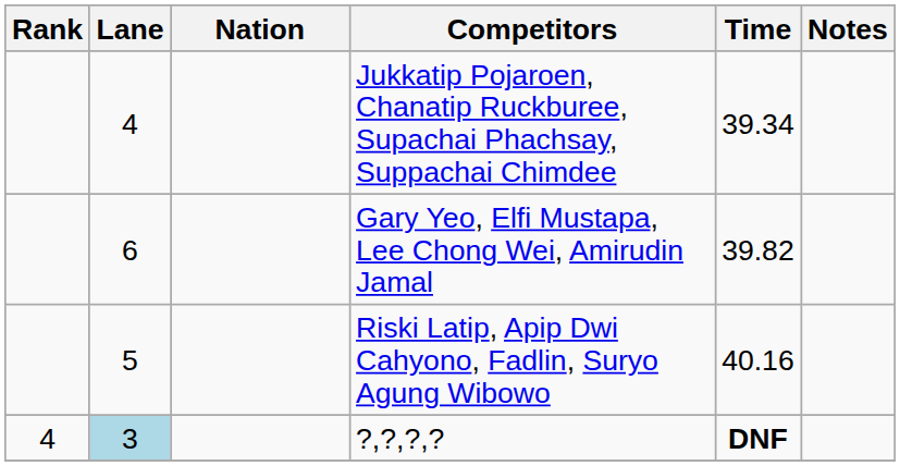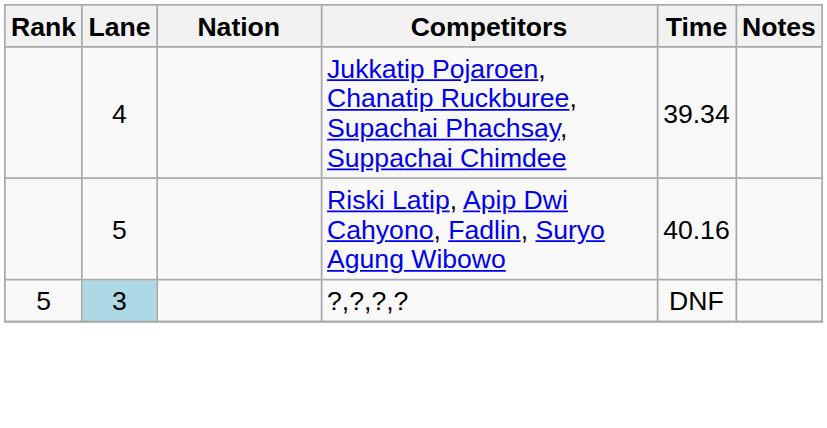 <table class="wikitable sortable" width=75% style="text-align:center; font-size:95%">
 <tr>
 <th width=15>Rank</th>
 <th width=15>Lane</th>
 <th width=300>Nation</th>
 <th width=700>Competitors</th>
 <th width=15>Time</th>
 <th width=15>Notes</th>
 </tr>
 <tr>
 <td></td>
 <td>4</td>
 <td align=left></td>
 <td align=left><a href='#'>Jukkatip Pojaroen</a>, <a href='#'>Chanatip Ruckburee</a>, <a href='#'>Supachai Phachsay</a>, <a href='#'>Suppachai Chimdee</a></td>
 <td>39.34</td>
 <td></td>
 </tr>
 <tr>
 <td></td>
-<td>6</td>
-<td align=left></td>
-<td align=left><a href='#'>Gary Yeo</a>, <a href='#'>Elfi Mustapa</a>, <a href='#'>Lee Chong Wei</a>, <a href='#'>Amirudin Jamal</a></td>
-<td>39.82</td>
-<td></td>
-</tr>
-<tr>
-<td></td>
 <td>5</td>
 <td align=left></td>
 <td align=left><a href='#'>Riski Latip</a>, <a href='#'>Apip Dwi Cahyono</a>, <a href='#'>Fadlin</a>, <a href='#'>Suryo Agung Wibowo</a></td>
 <td>40.16</td>
 <td></td>
 </tr>
 <tr>
-<td>4</td>
+<td>5</td>
 <td style="background: lightblue;">3</td>
 <td align=left></td>
 <td align=left>?,?,?,?</td>
-<td><strong>DNF</strong></td>
+<td>DNF</td>
 <td></td>
 </tr>
 <tr>
 </tr>
 </table>
